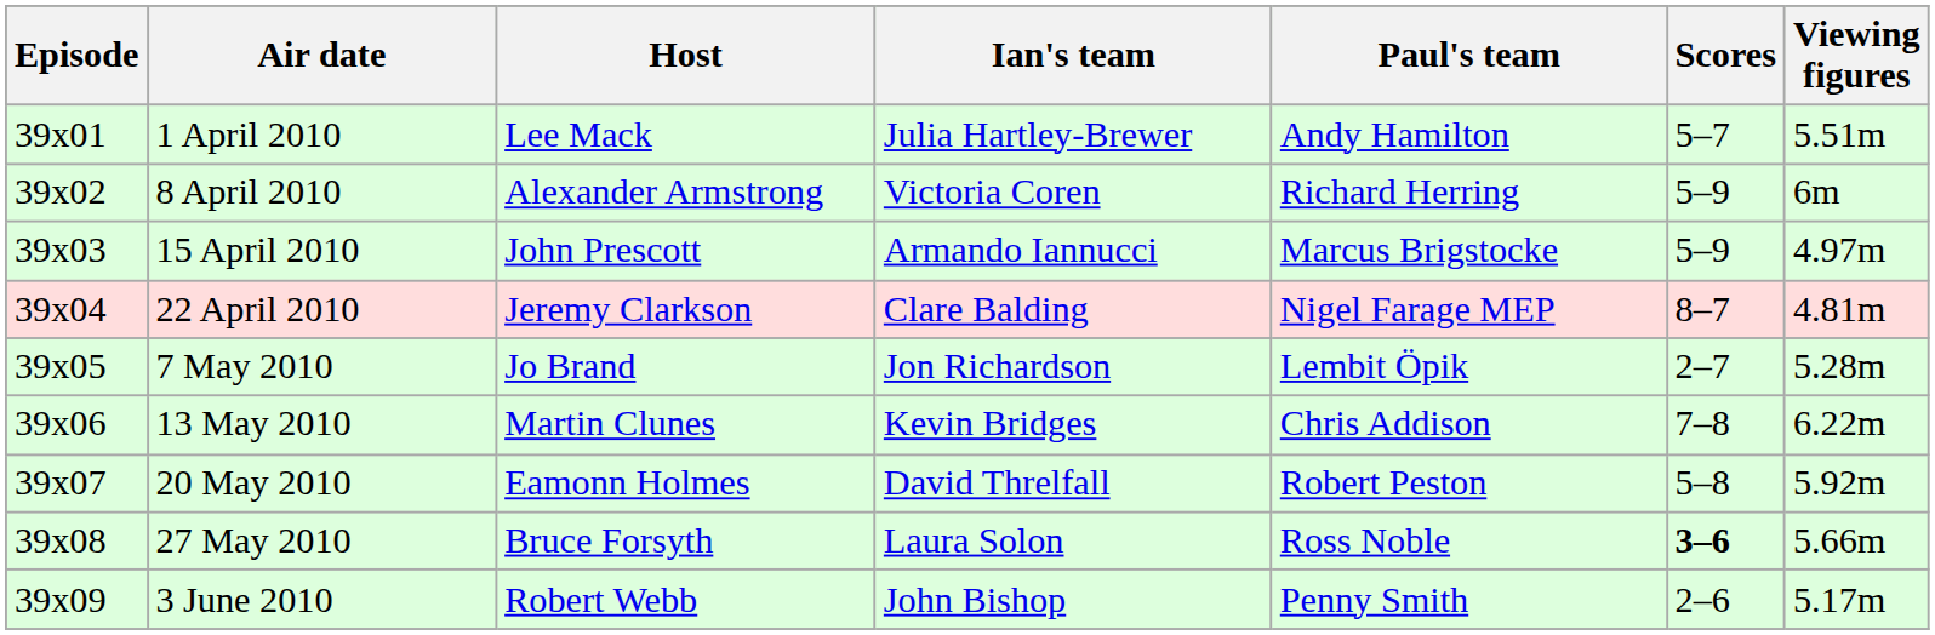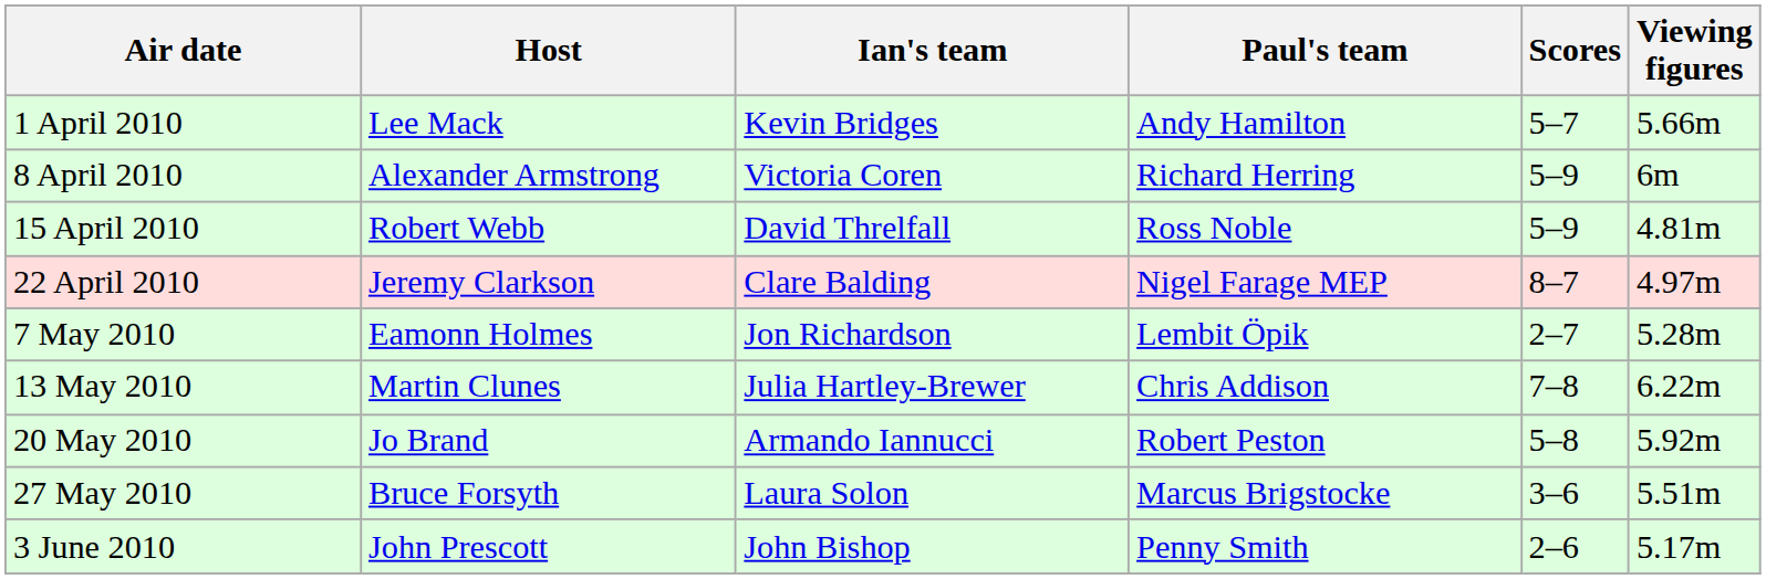 <table class="wikitable"  style="width:840px; background:#dfd;">
 <tr>
-<th style="width:5%;">Episode</th>
 <th style="width:21%;">Air date</th>
 <th style="width:22%;">Host</th>
 <th style="width:23%;">Ian's team</th>
 <th style="width:23%;">Paul's team</th>
 <th style="width:5%;">Scores</th>
 <th style="width:120%;">Viewing figures</th>
 </tr>
 <tr>
-<td>39x01</td>
 <td>1 April 2010</td>
 <td><a href='#'>Lee Mack</a></td>
-<td><a href='#'>Julia Hartley-Brewer</a></td>
+<td><a href='#'>Kevin Bridges</a></td>
 <td><a href='#'>Andy Hamilton</a></td>
 <td>5–7</td>
-<td>5.51m</td>
+<td>5.66m</td>
 </tr>
 <tr>
-<td>39x02</td>
 <td>8 April 2010</td>
 <td><a href='#'>Alexander Armstrong</a></td>
 <td><a href='#'>Victoria Coren</a></td>
 <td><a href='#'>Richard Herring</a></td>
 <td>5–9</td>
 <td>6m</td>
 </tr>
 <tr>
-<td>39x03</td>
 <td>15 April 2010</td>
-<td><a href='#'>John Prescott</a></td>
-<td><a href='#'>Armando Iannucci</a></td>
-<td><a href='#'>Marcus Brigstocke</a></td>
+<td><a href='#'>Robert Webb</a></td>
+<td><a href='#'>David Threlfall</a></td>
+<td><a href='#'>Ross Noble</a></td>
 <td>5–9</td>
-<td>4.97m</td>
+<td>4.81m</td>
 </tr>
 <tr style="background:#fdd;">
-<td>39x04</td>
 <td>22 April 2010</td>
 <td><a href='#'>Jeremy Clarkson</a></td>
 <td><a href='#'>Clare Balding</a></td>
 <td><a href='#'>Nigel Farage MEP</a></td>
 <td>8–7</td>
-<td>4.81m</td>
+<td>4.97m</td>
 </tr>
 <tr>
-<td>39x05</td>
 <td>7 May 2010</td>
-<td><a href='#'>Jo Brand</a></td>
+<td><a href='#'>Eamonn Holmes</a></td>
 <td><a href='#'>Jon Richardson</a></td>
 <td><a href='#'>Lembit Öpik</a></td>
 <td>2–7</td>
 <td>5.28m</td>
 </tr>
 <tr>
-<td>39x06</td>
 <td>13 May 2010</td>
 <td><a href='#'>Martin Clunes</a></td>
-<td><a href='#'>Kevin Bridges</a></td>
+<td><a href='#'>Julia Hartley-Brewer</a></td>
 <td><a href='#'>Chris Addison</a></td>
 <td>7–8</td>
 <td>6.22m</td>
 </tr>
 <tr>
-<td>39x07</td>
 <td>20 May 2010</td>
-<td><a href='#'>Eamonn Holmes</a></td>
-<td><a href='#'>David Threlfall</a></td>
+<td><a href='#'>Jo Brand</a></td>
+<td><a href='#'>Armando Iannucci</a></td>
 <td><a href='#'>Robert Peston</a></td>
 <td>5–8</td>
 <td>5.92m</td>
 </tr>
 <tr>
-<td>39x08</td>
 <td>27 May 2010</td>
 <td><a href='#'>Bruce Forsyth</a></td>
 <td><a href='#'>Laura Solon</a></td>
-<td><a href='#'>Ross Noble</a></td>
-<td><strong>3–6</strong></td>
-<td>5.66m</td>
+<td><a href='#'>Marcus Brigstocke</a></td>
+<td>3–6</td>
+<td>5.51m</td>
 </tr>
 <tr>
-<td>39x09</td>
 <td>3 June 2010</td>
-<td><a href='#'>Robert Webb</a></td>
+<td><a href='#'>John Prescott</a></td>
 <td><a href='#'>John Bishop</a></td>
 <td><a href='#'>Penny Smith</a></td>
 <td>2–6</td>
 <td>5.17m</td>
 </tr>
 </table>
